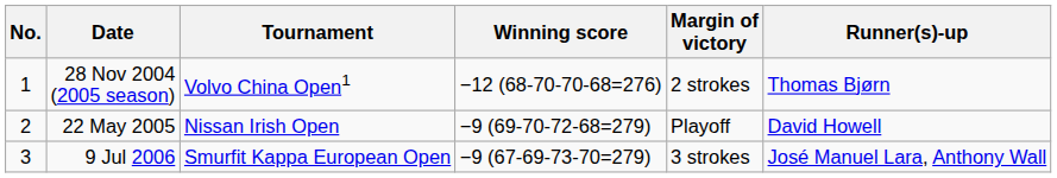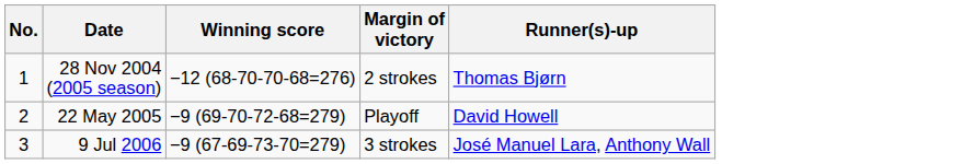 <table class="wikitable" style="font-size:95%;">
 <tr>
 <th>No.</th>
 <th>Date</th>
-<th>Tournament</th>
 <th>Winning score</th>
 <th>Margin of<br>victory</th>
 <th>Runner(s)-up</th>
 </tr>
 <tr>
 <td align=center>1</td>
 <td align=right>28 Nov 2004<br>(<a href='#'>2005 season</a>)</td>
-<td><a href='#'>Volvo China Open</a><sup>1</sup></td>
 <td>−12 (68-70-70-68=276)</td>
 <td>2 strokes</td>
 <td> <a href='#'>Thomas Bjørn</a></td>
 </tr>
 <tr>
 <td align=center>2</td>
 <td align=right>22 May 2005</td>
-<td><a href='#'>Nissan Irish Open</a></td>
 <td>−9 (69-70-72-68=279)</td>
 <td>Playoff</td>
 <td> <a href='#'>David Howell</a></td>
 </tr>
 <tr>
 <td align=center>3</td>
 <td align=right>9 Jul <a href='#'>2006</a></td>
-<td><a href='#'>Smurfit Kappa European Open</a></td>
 <td>−9 (67-69-73-70=279)</td>
 <td>3 strokes</td>
 <td> <a href='#'>José Manuel Lara</a>,  <a href='#'>Anthony Wall</a></td>
 </tr>
 </table>
